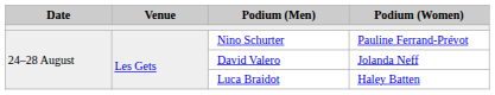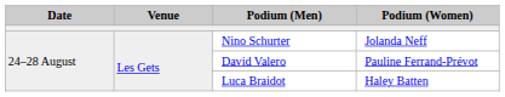 <table class="wikitable" width=70% bgcolor="#f7f8ff" cellpadding="3" cellspacing="0" border="1" style="font-size: 95%; border: gray solid 1px; border-collapse: collapse;">
 <tr bgcolor="#CCCCCC">
 <td align="center"><strong>Date</strong></td>
 <td width=20% align="center"><strong>Venue</strong></td>
 <td width=29% align="center"><strong>Podium (Men)</strong></td>
 <td width=29% align="center"><strong>Podium (Women)</strong></td>
 </tr>
 <tr bgcolor="#EFEFEF">
 <td colspan=4></td>
 </tr>
 <tr bgcolor="#EFEFEF">
 <td rowspan=3>24–28 August</td>
 <td rowspan=3><br><a href='#'>Les Gets</a></td>
 <td bgcolor="#ffffff">    <a href='#'>Nino Schurter</a></td>
-<td bgcolor="#ffffff">    <a href='#'>Pauline Ferrand-Prévot</a></td>
+<td bgcolor="#ffffff">    <a href='#'>Jolanda Neff</a></td>
 </tr>
 <tr>
 <td bgcolor="#ffffff">    <a href='#'>David Valero</a></td>
-<td bgcolor="#ffffff">    <a href='#'>Jolanda Neff</a></td>
+<td bgcolor="#ffffff">    <a href='#'>Pauline Ferrand-Prévot</a></td>
 </tr>
 <tr>
 <td bgcolor="#ffffff">    <a href='#'>Luca Braidot</a></td>
 <td bgcolor="#ffffff">    <a href='#'>Haley Batten</a></td>
 </tr>
 </table>
